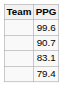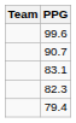 <table class=wikitable>
 <tr>
 <th>Team</th>
 <th>PPG</th>
 </tr>
 <tr>
 <td></td>
 <td align=center>99.6</td>
 </tr>
 <tr>
 <td></td>
 <td align=center>90.7</td>
 </tr>
 <tr>
 <td></td>
 <td align=center>83.1</td>
 </tr>
 <tr>
 <td></td>
+<td align=center>82.3</td>
+</tr>
+<tr>
+<td></td>
 <td align=center>79.4</td>
 </tr>
 </table>
